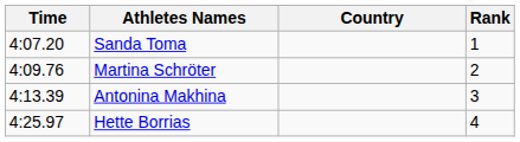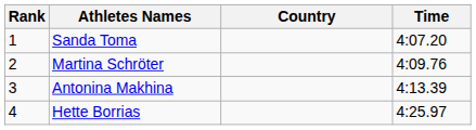 <table class="wikitable">
 <tr>
-<th width=75>Time</th>
+<th width=25>Rank</th>
 <th width=175>Athletes Names</th>
 <th width=175>Country</th>
-<th width=25>Rank</th>
+<th width=75>Time</th>
 </tr>
 <tr>
-<td>4:07.20</td>
+<td>1</td>
 <td><a href='#'>Sanda Toma</a></td>
 <td></td>
-<td>1</td>
+<td>4:07.20</td>
 </tr>
 <tr>
-<td>4:09.76</td>
+<td>2</td>
 <td><a href='#'>Martina Schröter</a></td>
 <td></td>
-<td>2</td>
+<td>4:09.76</td>
 </tr>
 <tr>
-<td>4:13.39</td>
+<td>3</td>
 <td><a href='#'>Antonina Makhina</a></td>
 <td></td>
-<td>3</td>
+<td>4:13.39</td>
 </tr>
 <tr>
-<td>4:25.97</td>
+<td>4</td>
 <td><a href='#'>Hette Borrias</a></td>
 <td></td>
-<td>4</td>
+<td>4:25.97</td>
 </tr>
 </table>
